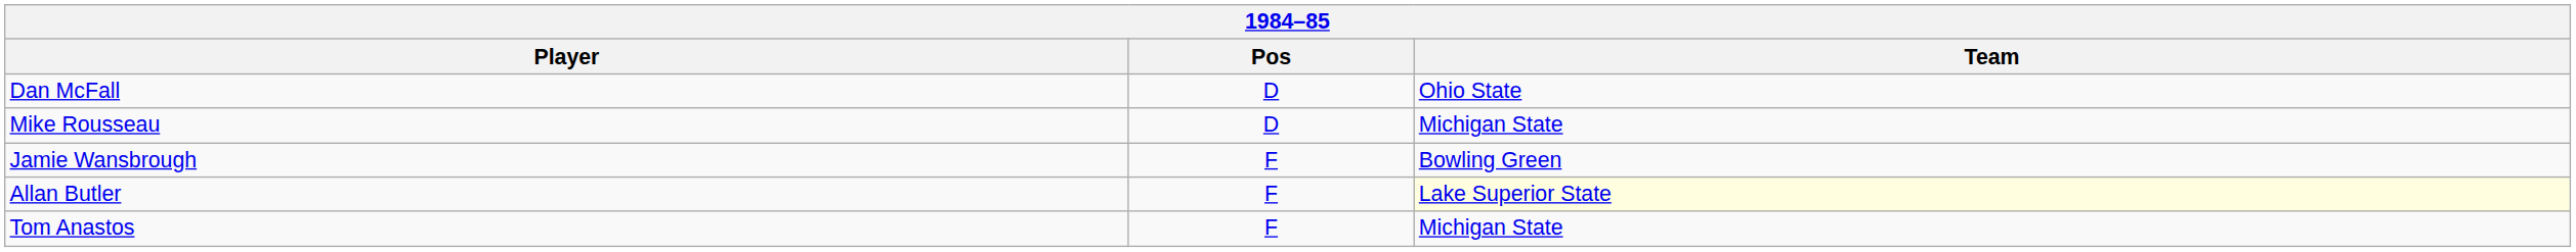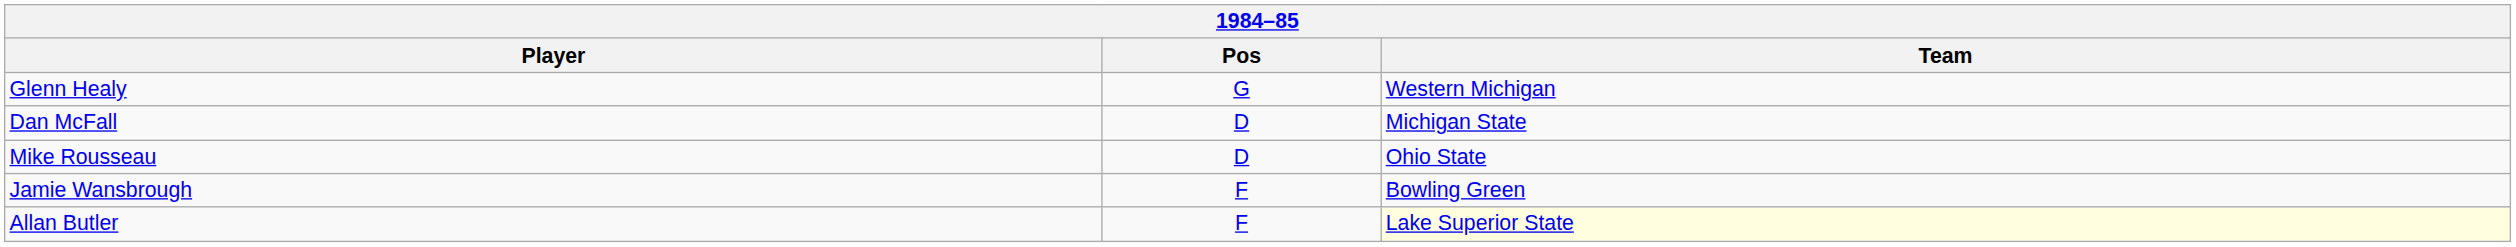 <table class="wikitable" width=95%>
 <tr>
 <th colspan=3><a href='#'>1984–85</a></th>
 </tr>
 <tr>
 <th>Player</th>
 <th>Pos</th>
 <th>Team</th>
 </tr>
 <tr>
+<td><a href='#'>Glenn Healy</a></td>
+<td style="text-align:center;"><a href='#'>G</a></td>
+<td><a href='#'>Western Michigan</a></td>
+</tr>
+<tr>
 <td><a href='#'>Dan McFall</a></td>
 <td style="text-align:center;"><a href='#'>D</a></td>
-<td><a href='#'>Ohio State</a></td>
+<td><a href='#'>Michigan State</a></td>
 </tr>
 <tr>
 <td><a href='#'>Mike Rousseau</a></td>
 <td style="text-align:center;"><a href='#'>D</a></td>
-<td><a href='#'>Michigan State</a></td>
+<td><a href='#'>Ohio State</a></td>
 </tr>
 <tr>
 <td><a href='#'>Jamie Wansbrough</a></td>
 <td style="text-align:center;"><a href='#'>F</a></td>
 <td><a href='#'>Bowling Green</a></td>
 </tr>
 <tr>
 <td><a href='#'>Allan Butler</a></td>
 <td style="text-align:center;"><a href='#'>F</a></td>
 <td style="background: lightyellow;"><a href='#'>Lake Superior State</a></td>
 </tr>
-<tr>
-<td><a href='#'>Tom Anastos</a></td>
-<td style="text-align:center;"><a href='#'>F</a></td>
-<td><a href='#'>Michigan State</a></td>
-</tr>
 </table>
